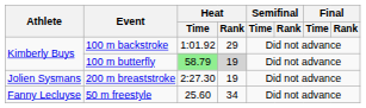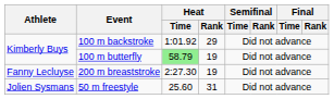 <table class=wikitable style="font-size:90%">
 <tr>
 <th rowspan="2">Athlete</th>
 <th rowspan="2">Event</th>
 <th colspan="2">Heat</th>
 <th colspan="2">Semifinal</th>
 <th colspan="2">Final</th>
 </tr>
 <tr style="font-size:95%">
 <th>Time</th>
 <th>Rank</th>
 <th>Time</th>
 <th>Rank</th>
 <th>Time</th>
 <th>Rank</th>
 </tr>
 <tr align=center>
 <td align=left rowspan=2><a href='#'>Kimberly Buys</a></td>
 <td align=left><a href='#'>100 m backstroke</a></td>
 <td>1:01.92</td>
 <td>29</td>
 <td colspan=4>Did not advance</td>
 </tr>
 <tr align=center>
 <td align=left><a href='#'>100 m butterfly</a></td>
 <td style="background: lightgreen;">58.79</td>
-<td style="background: lightgrey;">19</td>
+<td>19</td>
 <td colspan=4>Did not advance</td>
 </tr>
 <tr align=center>
-<td align=left><a href='#'>Jolien Sysmans</a></td>
+<td align=left><a href='#'>Fanny Lecluyse</a></td>
 <td align=left><a href='#'>200 m breaststroke</a></td>
 <td>2:27.30</td>
 <td>19</td>
 <td colspan=4>Did not advance</td>
 </tr>
 <tr align=center>
-<td align=left><a href='#'>Fanny Lecluyse</a></td>
+<td align=left><a href='#'>Jolien Sysmans</a></td>
 <td align=left><a href='#'>50 m freestyle</a></td>
 <td>25.60</td>
-<td>34</td>
+<td>31</td>
 <td colspan=4>Did not advance</td>
 </tr>
 </table>
